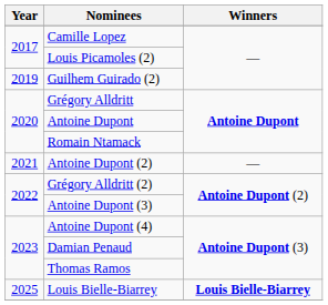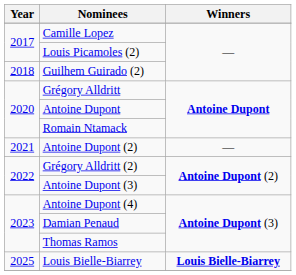 <table class="wikitable">
 <tr>
 <th width=40>Year</th>
 <th width=160>Nominees</th>
 <th width=160>Winners</th>
 </tr>
 <tr>
 </tr>
 <tr>
 <td align=center rowspan=2><a href='#'>2017</a></td>
 <td><a href='#'>Camille Lopez</a></td>
 <td align=center rowspan=3>—</td>
 </tr>
 <tr>
 <td><a href='#'>Louis Picamoles</a> (2)</td>
 </tr>
 <tr>
-<td align=center><a href='#'>2019</a></td>
+<td align=center><a href='#'>2018</a></td>
 <td><a href='#'>Guilhem Guirado</a> (2)</td>
 </tr>
 <tr>
 <td align=center rowspan=3><a href='#'>2020</a></td>
 <td><a href='#'>Grégory Alldritt</a></td>
 <td align=center rowspan=3><strong><a href='#'>Antoine Dupont</a></strong></td>
 </tr>
 <tr>
 <td><a href='#'>Antoine Dupont</a></td>
 </tr>
 <tr>
 <td><a href='#'>Romain Ntamack</a></td>
 </tr>
 <tr>
 <td align=center><a href='#'>2021</a></td>
 <td><a href='#'>Antoine Dupont</a> (2)</td>
 <td align=center>—</td>
 </tr>
 <tr>
 <td align=center rowspan=2><a href='#'>2022</a></td>
 <td><a href='#'>Grégory Alldritt</a> (2)</td>
 <td align=center rowspan=2><strong><a href='#'>Antoine Dupont</a></strong> (2)</td>
 </tr>
 <tr>
 <td><a href='#'>Antoine Dupont</a> (3)</td>
 </tr>
 <tr>
 <td align=center rowspan=3><a href='#'>2023</a></td>
 <td><a href='#'>Antoine Dupont</a> (4)</td>
 <td align=center rowspan=3><strong><a href='#'>Antoine Dupont</a></strong> (3)</td>
 </tr>
 <tr>
 <td><a href='#'>Damian Penaud</a></td>
 </tr>
 <tr>
 <td><a href='#'>Thomas Ramos</a></td>
 </tr>
 <tr>
 <td align=center><a href='#'>2025</a></td>
 <td><a href='#'>Louis Bielle-Biarrey</a></td>
 <td align=center><strong><a href='#'>Louis Bielle-Biarrey</a></strong></td>
 </tr>
 <tr>
 </tr>
 </table>
